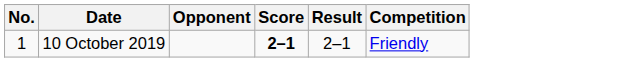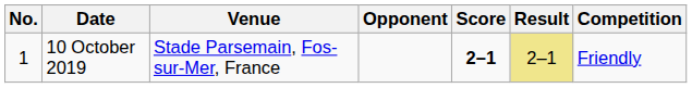 <table class="wikitable sortable">
 <tr>
 <th scope="col">No.</th>
 <th scope="col">Date</th>
+<th scope="col">Venue</th>
 <th scope="col">Opponent</th>
 <th scope="col">Score</th>
 <th scope="col">Result</th>
 <th scope="col">Competition</th>
 </tr>
 <tr>
 <td align="center">1</td>
 <td>10 October 2019</td>
+<td><a href='#'>Stade Parsemain</a>, <a href='#'>Fos-sur-Mer</a>, France</td>
 <td></td>
 <td align="center"><strong>2–1</strong></td>
-<td align="center">2–1</td>
+<td align="center" style="background: khaki;">2–1</td>
 <td><a href='#'>Friendly</a></td>
 </tr>
 </table>
